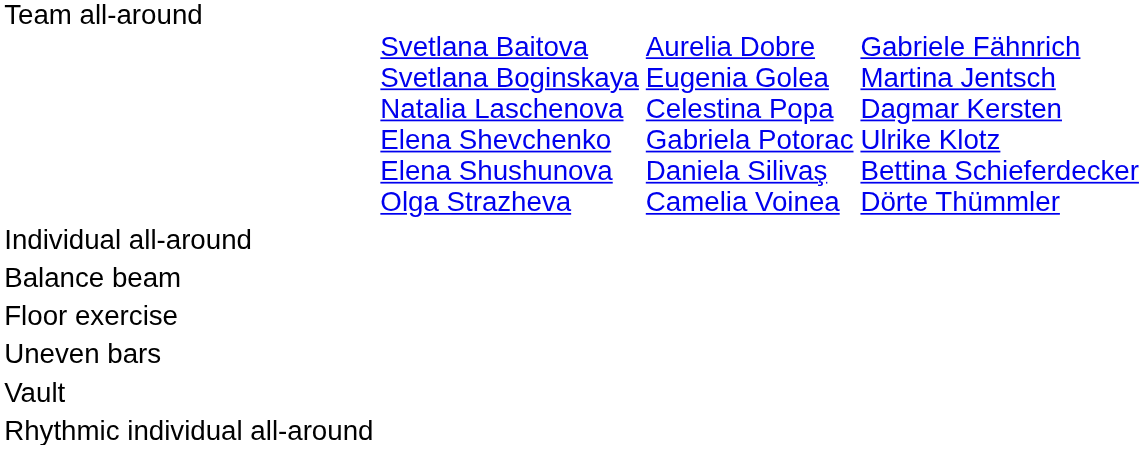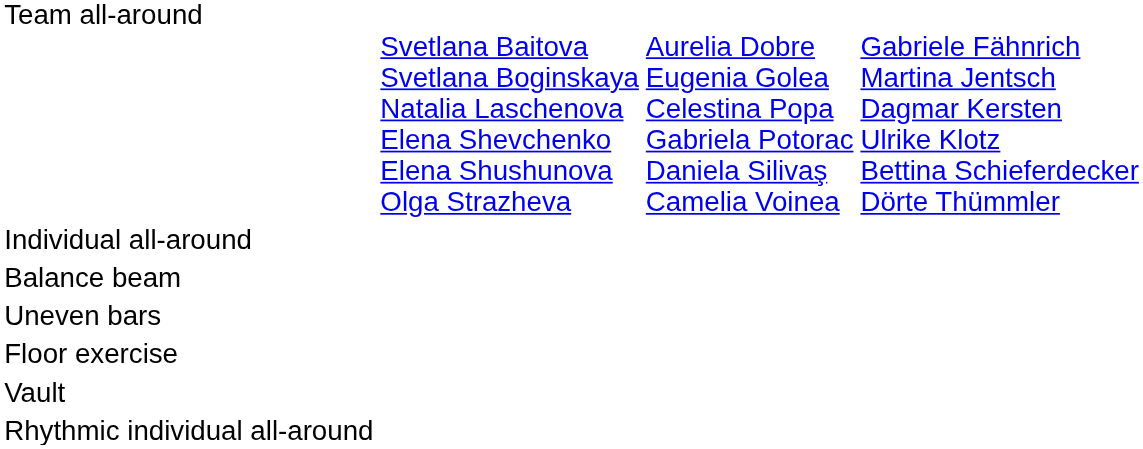 <table>
 <tr valign="top">
 <td>Team all-around<br></td>
 <td><br><a href='#'>Svetlana Baitova</a><br><a href='#'>Svetlana Boginskaya</a><br><a href='#'>Natalia Laschenova</a><br><a href='#'>Elena Shevchenko</a><br><a href='#'>Elena Shushunova</a><br><a href='#'>Olga Strazheva</a></td>
 <td><br><a href='#'>Aurelia Dobre</a><br><a href='#'>Eugenia Golea</a><br><a href='#'>Celestina Popa</a><br><a href='#'>Gabriela Potorac</a><br><a href='#'>Daniela Silivaş</a><br><a href='#'>Camelia Voinea</a></td>
 <td><br><a href='#'>Gabriele Fähnrich</a><br><a href='#'>Martina Jentsch</a><br><a href='#'>Dagmar Kersten</a><br><a href='#'>Ulrike Klotz</a><br><a href='#'>Bettina Schieferdecker</a><br><a href='#'>Dörte Thümmler</a></td>
 </tr>
 <tr valign="top">
 <td>Individual all-around<br></td>
 <td></td>
 <td></td>
 <td></td>
 </tr>
 <tr valign="top">
 <td rowspan=2>Balance beam<br></td>
 <td rowspan=2></td>
 <td rowspan=2></td>
 <td></td>
 </tr>
 <tr>
 <td></td>
 </tr>
 <tr valign="top">
-<td>Floor exercise<br></td>
+<td>Uneven bars<br></td>
 <td></td>
 <td></td>
 <td></td>
 </tr>
 <tr valign="top">
-<td>Uneven bars<br></td>
+<td>Floor exercise<br></td>
 <td></td>
 <td></td>
 <td></td>
 </tr>
 <tr valign="top">
 <td>Vault<br></td>
 <td></td>
 <td></td>
 <td></td>
 </tr>
 <tr valign="top">
 <td>Rhythmic individual all-around<br></td>
 <td></td>
 <td></td>
 <td></td>
 </tr>
 </table>
